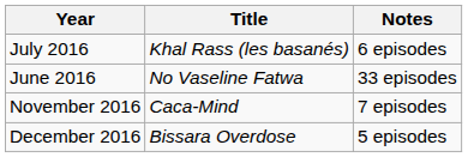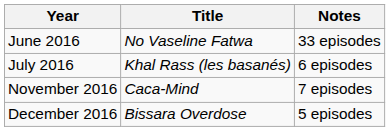 <table class="wikitable">
 <tr>
 <th>Year</th>
 <th>Title</th>
 <th>Notes</th>
 </tr>
 <tr>
+<td>June 2016</td>
+<td><em>No Vaseline Fatwa</em></td>
+<td>33 episodes</td>
+</tr>
+<tr>
 <td>July 2016</td>
 <td><em>Khal Rass (les basanés)</em></td>
 <td>6 episodes</td>
-</tr>
-<tr>
-<td>June 2016</td>
-<td><em>No Vaseline Fatwa</em></td>
-<td>33 episodes</td>
 </tr>
 <tr>
 <td>November 2016</td>
 <td><em>Caca-Mind</em></td>
 <td>7 episodes</td>
 </tr>
 <tr>
 <td>December 2016</td>
 <td><em>Bissara Overdose</em></td>
 <td>5 episodes</td>
 </tr>
 </table>
